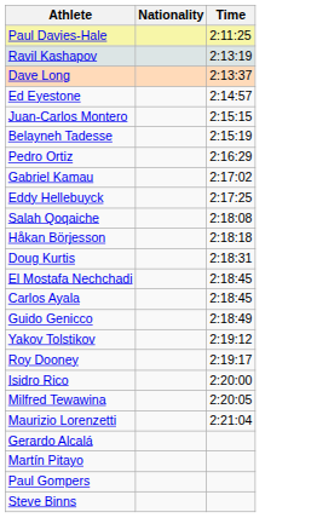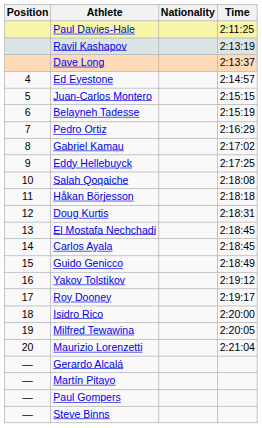 <table class="wikitable sortable">
 <tr>
+<th>Position</th>
 <th>Athlete</th>
 <th>Nationality</th>
 <th>Time</th>
 </tr>
 <tr bgcolor=#F7F6A8>
+<td align=center></td>
 <td><a href='#'>Paul Davies-Hale</a></td>
 <td></td>
 <td>2:11:25</td>
 </tr>
 <tr bgcolor=#DCE5E5>
+<td align=center></td>
 <td><a href='#'>Ravil Kashapov</a></td>
 <td></td>
 <td>2:13:19</td>
 </tr>
 <tr bgcolor=#FFDAB9>
+<td align=center></td>
 <td><a href='#'>Dave Long</a></td>
 <td></td>
 <td>2:13:37</td>
 </tr>
 <tr>
+<td align=center>4</td>
 <td><a href='#'>Ed Eyestone</a></td>
 <td></td>
 <td>2:14:57</td>
 </tr>
 <tr>
+<td align=center>5</td>
 <td><a href='#'>Juan-Carlos Montero</a></td>
 <td></td>
 <td>2:15:15</td>
 </tr>
 <tr>
+<td align=center>6</td>
 <td><a href='#'>Belayneh Tadesse</a></td>
 <td></td>
 <td>2:15:19</td>
 </tr>
 <tr>
+<td align=center>7</td>
 <td><a href='#'>Pedro Ortiz</a></td>
 <td></td>
 <td>2:16:29</td>
 </tr>
 <tr>
+<td align=center>8</td>
 <td><a href='#'>Gabriel Kamau</a></td>
 <td></td>
 <td>2:17:02</td>
 </tr>
 <tr>
+<td align=center>9</td>
 <td><a href='#'>Eddy Hellebuyck</a></td>
 <td></td>
 <td>2:17:25</td>
 </tr>
 <tr>
+<td align=center>10</td>
 <td><a href='#'>Salah Qoqaiche</a></td>
 <td></td>
 <td>2:18:08</td>
 </tr>
 <tr>
+<td align=center>11</td>
 <td><a href='#'>Håkan Börjesson</a></td>
 <td></td>
 <td>2:18:18</td>
 </tr>
 <tr>
+<td align=center>12</td>
 <td><a href='#'>Doug Kurtis</a></td>
 <td></td>
 <td>2:18:31</td>
 </tr>
 <tr>
+<td align=center>13</td>
 <td><a href='#'>El Mostafa Nechchadi</a></td>
 <td></td>
 <td>2:18:45</td>
 </tr>
 <tr>
+<td align=center>14</td>
 <td><a href='#'>Carlos Ayala</a></td>
 <td></td>
 <td>2:18:45</td>
 </tr>
 <tr>
+<td align=center>15</td>
 <td><a href='#'>Guido Genicco</a></td>
 <td></td>
 <td>2:18:49</td>
 </tr>
 <tr>
+<td align=center>16</td>
 <td><a href='#'>Yakov Tolstikov</a></td>
 <td></td>
 <td>2:19:12</td>
 </tr>
 <tr>
+<td align=center>17</td>
 <td><a href='#'>Roy Dooney</a></td>
 <td></td>
 <td>2:19:17</td>
 </tr>
 <tr>
+<td align=center>18</td>
 <td><a href='#'>Isidro Rico</a></td>
 <td></td>
 <td>2:20:00</td>
 </tr>
 <tr>
+<td align=center>19</td>
 <td><a href='#'>Milfred Tewawina</a></td>
 <td></td>
 <td>2:20:05</td>
 </tr>
 <tr>
+<td align=center>20</td>
 <td><a href='#'>Maurizio Lorenzetti</a></td>
 <td></td>
 <td>2:21:04</td>
 </tr>
 <tr>
+<td align=center>—</td>
 <td><a href='#'>Gerardo Alcalá</a></td>
 <td></td>
 <td></td>
 </tr>
 <tr>
+<td align=center>—</td>
 <td><a href='#'>Martín Pitayo</a></td>
 <td></td>
 <td></td>
 </tr>
 <tr>
+<td align=center>—</td>
 <td><a href='#'>Paul Gompers</a></td>
 <td></td>
 <td></td>
 </tr>
 <tr>
+<td align=center>—</td>
 <td><a href='#'>Steve Binns</a></td>
 <td></td>
 <td></td>
 </tr>
 </table>
